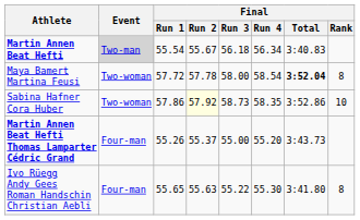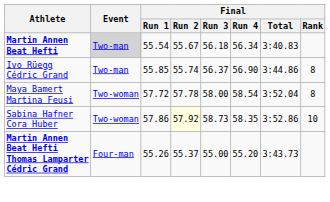 <table class="wikitable" style="font-size:90%">
 <tr>
 <th rowspan="2">Athlete</th>
 <th rowspan="2">Event</th>
 <th colspan="6">Final</th>
 </tr>
 <tr>
 <th>Run 1</th>
 <th>Run 2</th>
 <th>Run 3</th>
 <th>Run 4</th>
 <th>Total</th>
 <th>Rank</th>
 </tr>
 <tr>
 <td><strong><a href='#'>Martin Annen</a> <br><a href='#'>Beat Hefti</a></strong></td>
 <td style="background: lightgrey;"><a href='#'>Two-man</a></td>
 <td align="center">55.54</td>
 <td align="center">55.67</td>
 <td align="center">56.18</td>
 <td align="center">56.34</td>
 <td align="center">3:40.83</td>
 <td align="center"></td>
 </tr>
 <tr>
+<td><a href='#'>Ivo Rüegg</a><br><a href='#'>Cédric Grand</a></td>
+<td><a href='#'>Two-man</a></td>
+<td align="center">55.85</td>
+<td align="center">55.74</td>
+<td align="center">56.37</td>
+<td align="center">56.90</td>
+<td align="center">3:44.86</td>
+<td align="center">8</td>
+</tr>
+<tr>
 <td><a href='#'>Maya Bamert</a><br><a href='#'>Martina Feusi</a></td>
 <td><a href='#'>Two-woman</a></td>
 <td align="center">57.72</td>
 <td align="center">57.78</td>
 <td align="center">58.00</td>
 <td align="center">58.54</td>
-<td align="center"><strong>3:52.04</strong></td>
+<td align="center">3:52.04</td>
 <td align="center">8</td>
 </tr>
 <tr>
 <td><a href='#'>Sabina Hafner</a><br><a href='#'>Cora Huber</a></td>
 <td><a href='#'>Two-woman</a></td>
 <td align="center">57.86</td>
 <td align="center" style="background: lightyellow;">57.92</td>
 <td align="center">58.73</td>
 <td align="center">58.35</td>
 <td align="center">3:52.86</td>
 <td align="center">10</td>
 </tr>
 <tr>
 <td><strong><a href='#'>Martin Annen</a> <br><a href='#'>Beat Hefti</a><br><a href='#'>Thomas Lamparter</a><br><a href='#'>Cédric Grand</a></strong></td>
 <td><a href='#'>Four-man</a></td>
 <td align="center">55.26</td>
 <td align="center">55.37</td>
 <td align="center">55.00</td>
 <td align="center">55.20</td>
 <td align="center">3:43.73</td>
 <td align="center"></td>
 </tr>
-<tr>
-<td><a href='#'>Ivo Rüegg</a> <br><a href='#'>Andy Gees</a><br><a href='#'>Roman Handschin</a><br><a href='#'>Christian Aebli</a></td>
-<td><a href='#'>Four-man</a></td>
-<td align="center">55.65</td>
-<td align="center">55.63</td>
-<td align="center">55.22</td>
-<td align="center">55.30</td>
-<td align="center">3:41.80</td>
-<td align="center">8</td>
-</tr>
 </table>
